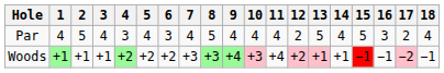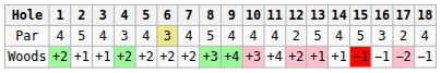 <table class="wikitable" style="text-align:center">
 <tr>
 <th>Hole</th>
 <th>1</th>
 <th>2</th>
 <th>3</th>
 <th>4</th>
 <th>5</th>
 <th>6</th>
 <th>7</th>
 <th>8</th>
 <th>9</th>
 <th>10</th>
 <th>11</th>
 <th>12</th>
 <th>13</th>
 <th>14</th>
 <th>15</th>
 <th>16</th>
 <th>17</th>
 <th>18</th>
 </tr>
 <tr>
 <td>Par</td>
 <td>4</td>
 <td>5</td>
 <td>4</td>
 <td>3</td>
 <td>4</td>
-<td>3</td>
+<td style="background: khaki;">3</td>
 <td>4</td>
 <td>5</td>
 <td>4</td>
 <td>4</td>
 <td>4</td>
 <td>2</td>
 <td>5</td>
 <td>4</td>
 <td>5</td>
 <td>3</td>
 <td>2</td>
 <td>4</td>
 </tr>
 <tr>
 <td align=left> Woods</td>
-<td style="background: PaleGreen;">+1</td>
+<td style="background: PaleGreen;">+2</td>
 <td>+1</td>
 <td>+1</td>
 <td style="background: PaleGreen;">+2</td>
 <td>+2</td>
 <td>+2</td>
-<td>+3</td>
+<td>+2</td>
 <td style="background: PaleGreen;">+3</td>
 <td style="background: PaleGreen;">+4</td>
 <td style="background: Pink;">+3</td>
 <td>+4</td>
 <td style="background: Pink;">+2</td>
 <td style="background: Pink;">+1</td>
 <td>+1</td>
 <td style="background: Red;">−1</td>
 <td>−1</td>
 <td style="background: Pink;">−2</td>
 <td>−1</td>
 </tr>
 </table>
